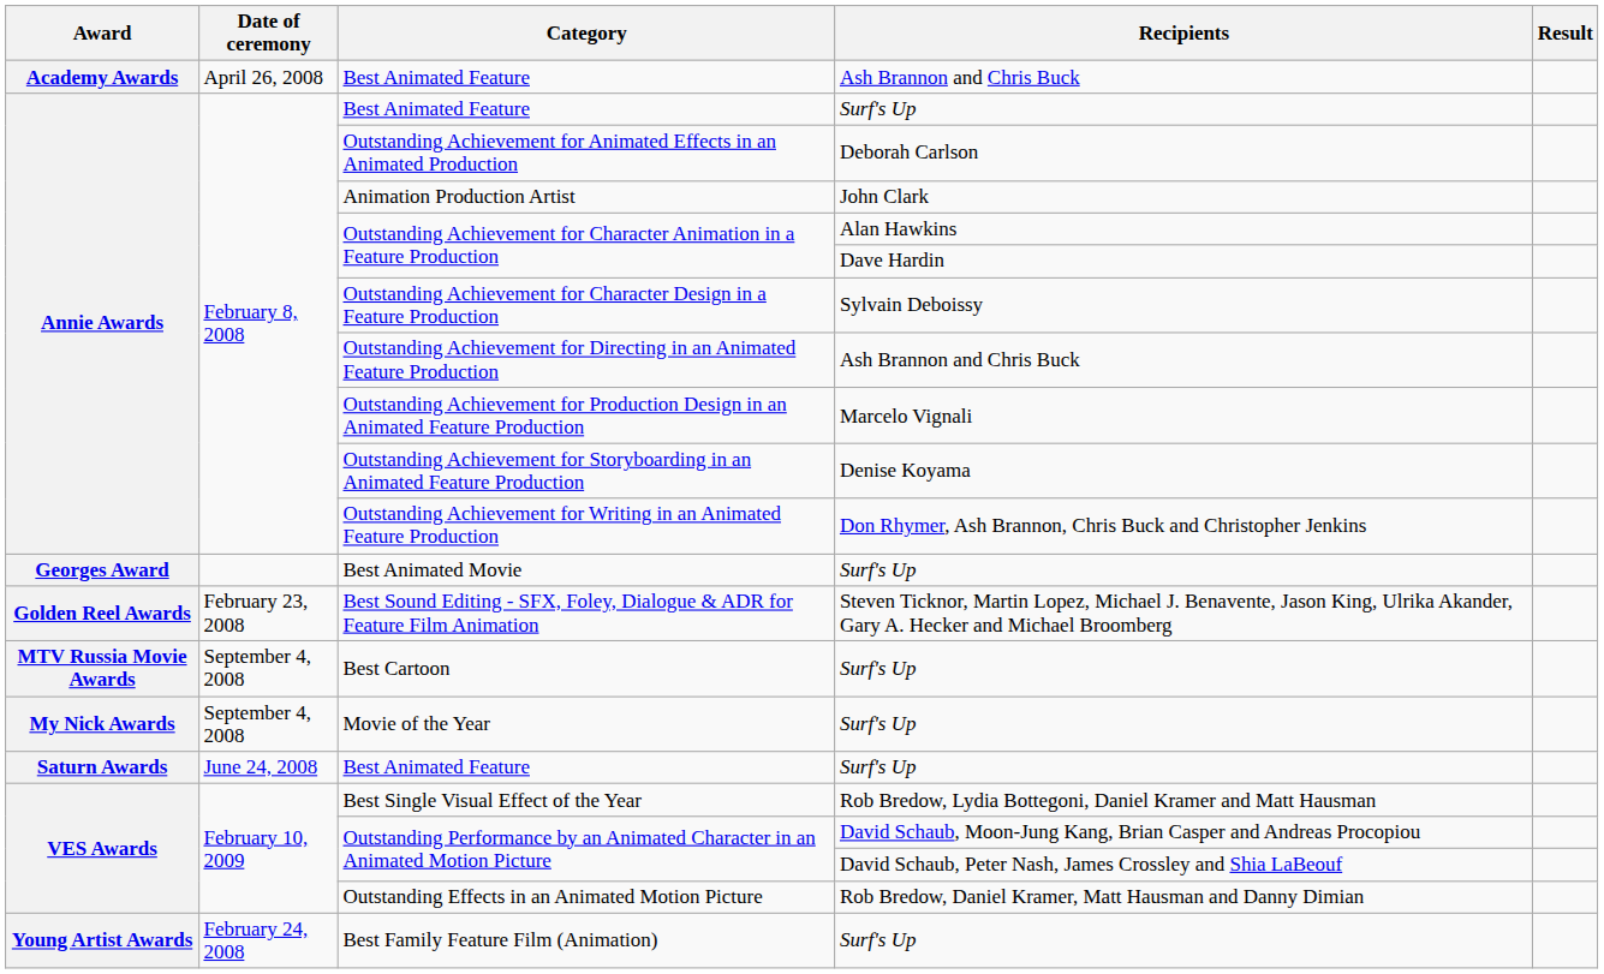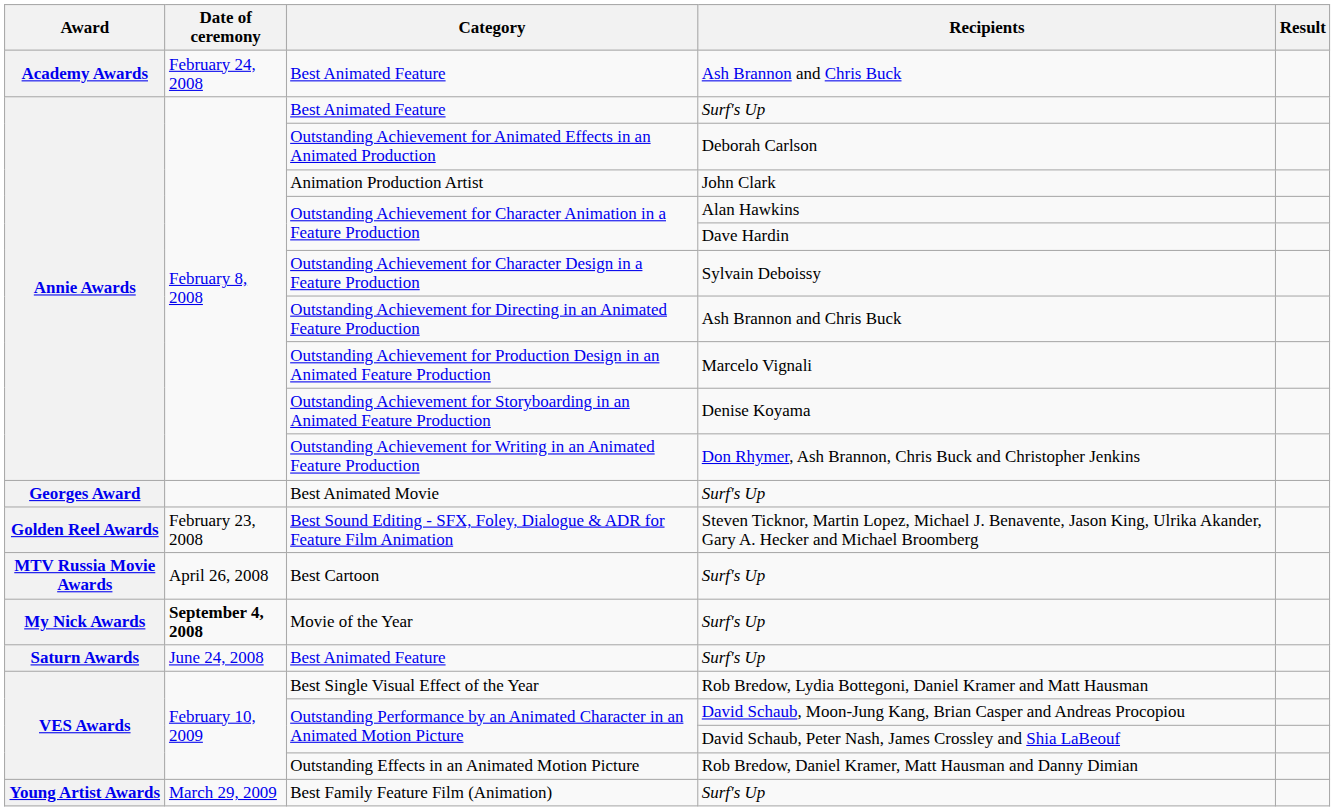 <table class="wikitable plainrowheaders sortable" style="width:99%;">
 <tr style="background:#ccc; text-align:center;">
 <th>Award</th>
 <th>Date of ceremony</th>
 <th>Category</th>
 <th>Recipients</th>
 <th>Result</th>
 </tr>
 <tr>
 <th scope="row"><a href='#'>Academy Awards</a></th>
-<td>April 26, 2008</td>
+<td><a href='#'>February 24, 2008</a></td>
 <td><a href='#'>Best Animated Feature</a></td>
 <td><a href='#'>Ash Brannon</a> and <a href='#'>Chris Buck</a></td>
 <td></td>
 </tr>
 <tr>
 <th scope="row" rowspan="10"><a href='#'>Annie Awards</a></th>
 <td rowspan="10"><a href='#'>February 8, 2008</a></td>
 <td><a href='#'>Best Animated Feature</a></td>
 <td><em>Surf's Up</em></td>
 <td></td>
 </tr>
 <tr>
 <td><a href='#'>Outstanding Achievement for Animated Effects in an Animated Production</a></td>
 <td>Deborah Carlson</td>
 <td></td>
 </tr>
 <tr>
 <td>Animation Production Artist</td>
 <td>John Clark</td>
 <td></td>
 </tr>
 <tr>
 <td rowspan="2"><a href='#'>Outstanding Achievement for Character Animation in a Feature Production</a></td>
 <td>Alan Hawkins</td>
 <td></td>
 </tr>
 <tr>
 <td>Dave Hardin</td>
 <td></td>
 </tr>
 <tr>
 <td><a href='#'>Outstanding Achievement for Character Design in a Feature Production</a></td>
 <td>Sylvain Deboissy</td>
 <td></td>
 </tr>
 <tr>
 <td><a href='#'>Outstanding Achievement for Directing in an Animated Feature Production</a></td>
 <td>Ash Brannon and Chris Buck</td>
 <td></td>
 </tr>
 <tr>
 <td><a href='#'>Outstanding Achievement for Production Design in an Animated Feature Production</a></td>
 <td>Marcelo Vignali</td>
 <td></td>
 </tr>
 <tr>
 <td><a href='#'>Outstanding Achievement for Storyboarding in an Animated Feature Production</a></td>
 <td>Denise Koyama</td>
 <td></td>
 </tr>
 <tr>
 <td><a href='#'>Outstanding Achievement for Writing in an Animated Feature Production</a></td>
 <td><a href='#'>Don Rhymer</a>, Ash Brannon, Chris Buck and Christopher Jenkins</td>
 <td></td>
 </tr>
 <tr>
 <th scope="row"><a href='#'>Georges Award</a></th>
 <td></td>
 <td>Best Animated Movie</td>
 <td><em>Surf's Up</em></td>
 <td></td>
 </tr>
 <tr>
 <th scope="row"><a href='#'>Golden Reel Awards</a></th>
 <td>February 23, 2008</td>
 <td><a href='#'>Best Sound Editing - SFX, Foley, Dialogue & ADR for Feature Film Animation</a></td>
 <td>Steven Ticknor, Martin Lopez, Michael J. Benavente, Jason King, Ulrika Akander, Gary A. Hecker and Michael Broomberg</td>
 <td></td>
 </tr>
 <tr>
 <th scope="row"><a href='#'>MTV Russia Movie Awards</a></th>
-<td>September 4, 2008</td>
+<td>April 26, 2008</td>
 <td>Best Cartoon</td>
 <td><em>Surf's Up</em></td>
 <td></td>
 </tr>
 <tr>
 <th scope="row"><a href='#'>My Nick Awards</a></th>
-<td>September 4, 2008</td>
+<td><strong>September 4, 2008</strong></td>
 <td>Movie of the Year</td>
 <td><em>Surf's Up</em></td>
 <td></td>
 </tr>
 <tr>
 <th scope="row"><a href='#'>Saturn Awards</a></th>
 <td><a href='#'>June 24, 2008</a></td>
 <td><a href='#'>Best Animated Feature</a></td>
 <td><em>Surf's Up</em></td>
 <td></td>
 </tr>
 <tr>
 <th scope="row" rowspan="4"><a href='#'>VES Awards</a></th>
 <td rowspan="4"><a href='#'>February 10, 2009</a></td>
 <td>Best Single Visual Effect of the Year</td>
 <td>Rob Bredow, Lydia Bottegoni, Daniel Kramer and Matt Hausman</td>
 <td></td>
 </tr>
 <tr>
 <td rowspan="2"><a href='#'>Outstanding Performance by an Animated Character in an Animated Motion Picture</a></td>
 <td><a href='#'>David Schaub</a>, Moon-Jung Kang, Brian Casper and Andreas Procopiou</td>
 <td></td>
 </tr>
 <tr>
 <td>David Schaub, Peter Nash, James Crossley and <a href='#'>Shia LaBeouf</a></td>
 <td></td>
 </tr>
 <tr>
 <td>Outstanding Effects in an Animated Motion Picture</td>
 <td>Rob Bredow, Daniel Kramer, Matt Hausman and Danny Dimian</td>
 <td></td>
 </tr>
 <tr>
 <th scope="row"><a href='#'>Young Artist Awards</a></th>
-<td><a href='#'>February 24, 2008</a></td>
+<td><a href='#'>March 29, 2009</a></td>
 <td>Best Family Feature Film (Animation)</td>
 <td><em>Surf's Up</em></td>
 <td></td>
 </tr>
 </table>
